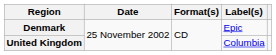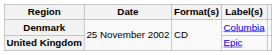 <table class="wikitable plainrowheaders">
 <tr>
 <th scope="col">Region</th>
 <th scope="col">Date</th>
 <th scope="col">Format(s)</th>
 <th scope="col">Label(s)</th>
 <th scope="col"></th>
 </tr>
 <tr>
 <th scope="row">Denmark</th>
 <td rowspan="2">25 November 2002</td>
 <td rowspan="2">CD</td>
-<td><a href='#'>Epic</a></td>
+<td><a href='#'>Columbia</a></td>
 <td></td>
 </tr>
 <tr>
 <th scope="row">United Kingdom</th>
-<td><a href='#'>Columbia</a></td>
+<td><a href='#'>Epic</a></td>
 <td></td>
 </tr>
 </table>
